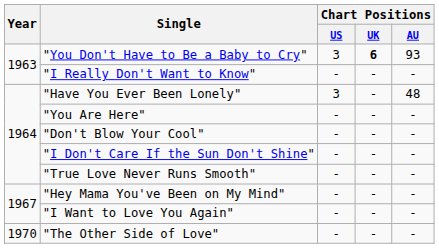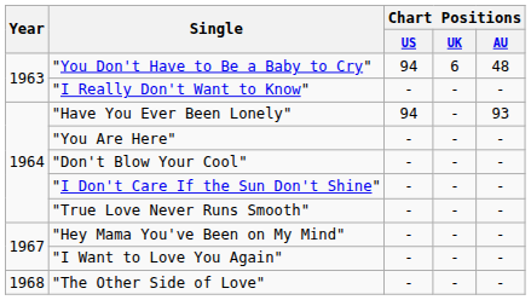 <table class="wikitable">
 <tr>
 <th rowspan="2">Year</th>
 <th rowspan="2">Single</th>
 <th colspan="3">Chart Positions</th>
 </tr>
 <tr>
 <th><small><a href='#'>US</a></small></th>
 <th><small><a href='#'>UK</a></small></th>
 <th><small><a href='#'>AU</a></small></th>
 </tr>
 <tr>
 <td rowspan="2">1963</td>
 <td>"<a href='#'>You Don't Have to Be a Baby to Cry</a>"</td>
-<td align="center">3</td>
-<td align="center"><strong>6</strong></td>
-<td align="center">93</td>
+<td align="center">94</td>
+<td align="center">6</td>
+<td align="center">48</td>
 </tr>
 <tr>
 <td>"<a href='#'>I Really Don't Want to Know</a>"</td>
 <td align="center">-</td>
 <td align="center">-</td>
 <td align="center">-</td>
 </tr>
 <tr>
 <td rowspan="5">1964</td>
 <td>"Have You Ever Been Lonely"</td>
-<td align="center">3</td>
+<td align="center">94</td>
 <td align="center">-</td>
-<td align="center">48</td>
+<td align="center">93</td>
 </tr>
 <tr>
 <td>"You Are Here"</td>
 <td align="center">-</td>
 <td align="center">-</td>
 <td align="center">-</td>
 </tr>
 <tr>
 <td>"Don't Blow Your Cool"</td>
 <td align="center">-</td>
 <td align="center">-</td>
 <td align="center">-</td>
 </tr>
 <tr>
 <td>"<a href='#'>I Don't Care If the Sun Don't Shine</a>"</td>
 <td align="center">-</td>
 <td align="center">-</td>
 <td align="center">-</td>
 </tr>
 <tr>
 <td>"True Love Never Runs Smooth"</td>
 <td align="center">-</td>
 <td align="center">-</td>
 <td align="center">-</td>
 </tr>
 <tr>
 <td rowspan="2">1967</td>
 <td>"Hey Mama You've Been on My Mind"</td>
 <td align="center">-</td>
 <td align="center">-</td>
 <td align="center">-</td>
 </tr>
 <tr>
 <td>"I Want to Love You Again"</td>
 <td align="center">-</td>
 <td align="center">-</td>
 <td align="center">-</td>
 </tr>
 <tr>
-<td rowspan="1">1970</td>
+<td rowspan="1">1968</td>
 <td>"The Other Side of Love"</td>
 <td align="center">-</td>
 <td align="center">-</td>
 <td align="center">-</td>
 </tr>
 </table>
